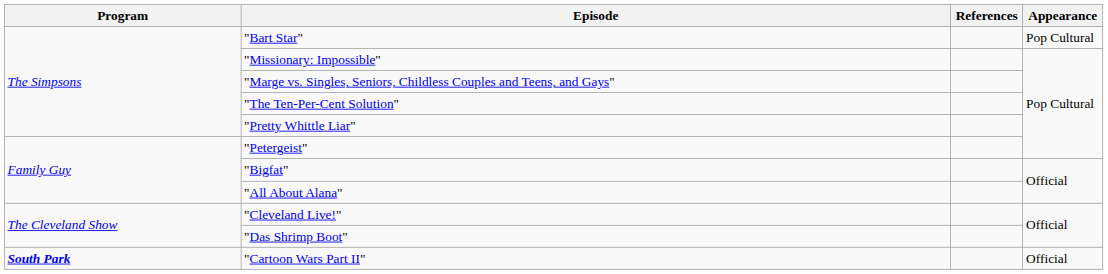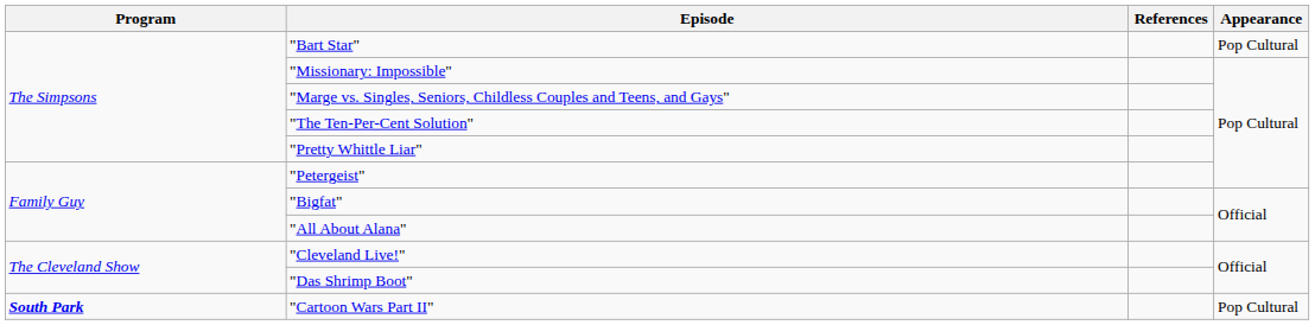 <table class="wikitable" style="font-size: 95%;">
 <tr>
 <th width="20%">Program</th>
 <th width="60%">Episode</th>
 <th width="5%">References</th>
 <th width="5%">Appearance</th>
 </tr>
 <tr>
 <td rowspan="5"><em><a href='#'>The Simpsons</a></em></td>
 <td>"<a href='#'>Bart Star</a>"</td>
 <td></td>
 <td>Pop Cultural</td>
 </tr>
 <tr>
 <td>"<a href='#'>Missionary: Impossible</a>"</td>
 <td></td>
 <td rowspan="5">Pop Cultural</td>
 </tr>
 <tr>
 <td>"<a href='#'>Marge vs. Singles, Seniors, Childless Couples and Teens, and Gays</a>"</td>
 <td></td>
 </tr>
 <tr>
 <td>"<a href='#'>The Ten-Per-Cent Solution</a>"</td>
 <td></td>
 </tr>
 <tr>
 <td>"<a href='#'>Pretty Whittle Liar</a>"</td>
 <td></td>
 </tr>
 <tr>
 <td rowspan="3"><em><a href='#'>Family Guy</a></em></td>
 <td>"<a href='#'>Petergeist</a>"</td>
 <td></td>
 </tr>
 <tr>
 <td>"<a href='#'>Bigfat</a>"</td>
 <td></td>
 <td rowspan="2">Official</td>
 </tr>
 <tr>
 <td>"<a href='#'>All About Alana</a>"</td>
 <td></td>
 </tr>
 <tr>
 <td rowspan="2"><em><a href='#'>The Cleveland Show</a></em></td>
 <td>"<a href='#'>Cleveland Live!</a>"</td>
 <td></td>
 <td rowspan="2">Official</td>
 </tr>
 <tr>
 <td>"<a href='#'>Das Shrimp Boot</a>"</td>
 <td></td>
 </tr>
 <tr>
 <td><strong><em><a href='#'>South Park</a></em></strong></td>
 <td>"<a href='#'>Cartoon Wars Part II</a>"</td>
 <td></td>
-<td>Official</td>
+<td>Pop Cultural</td>
 </tr>
 </table>
